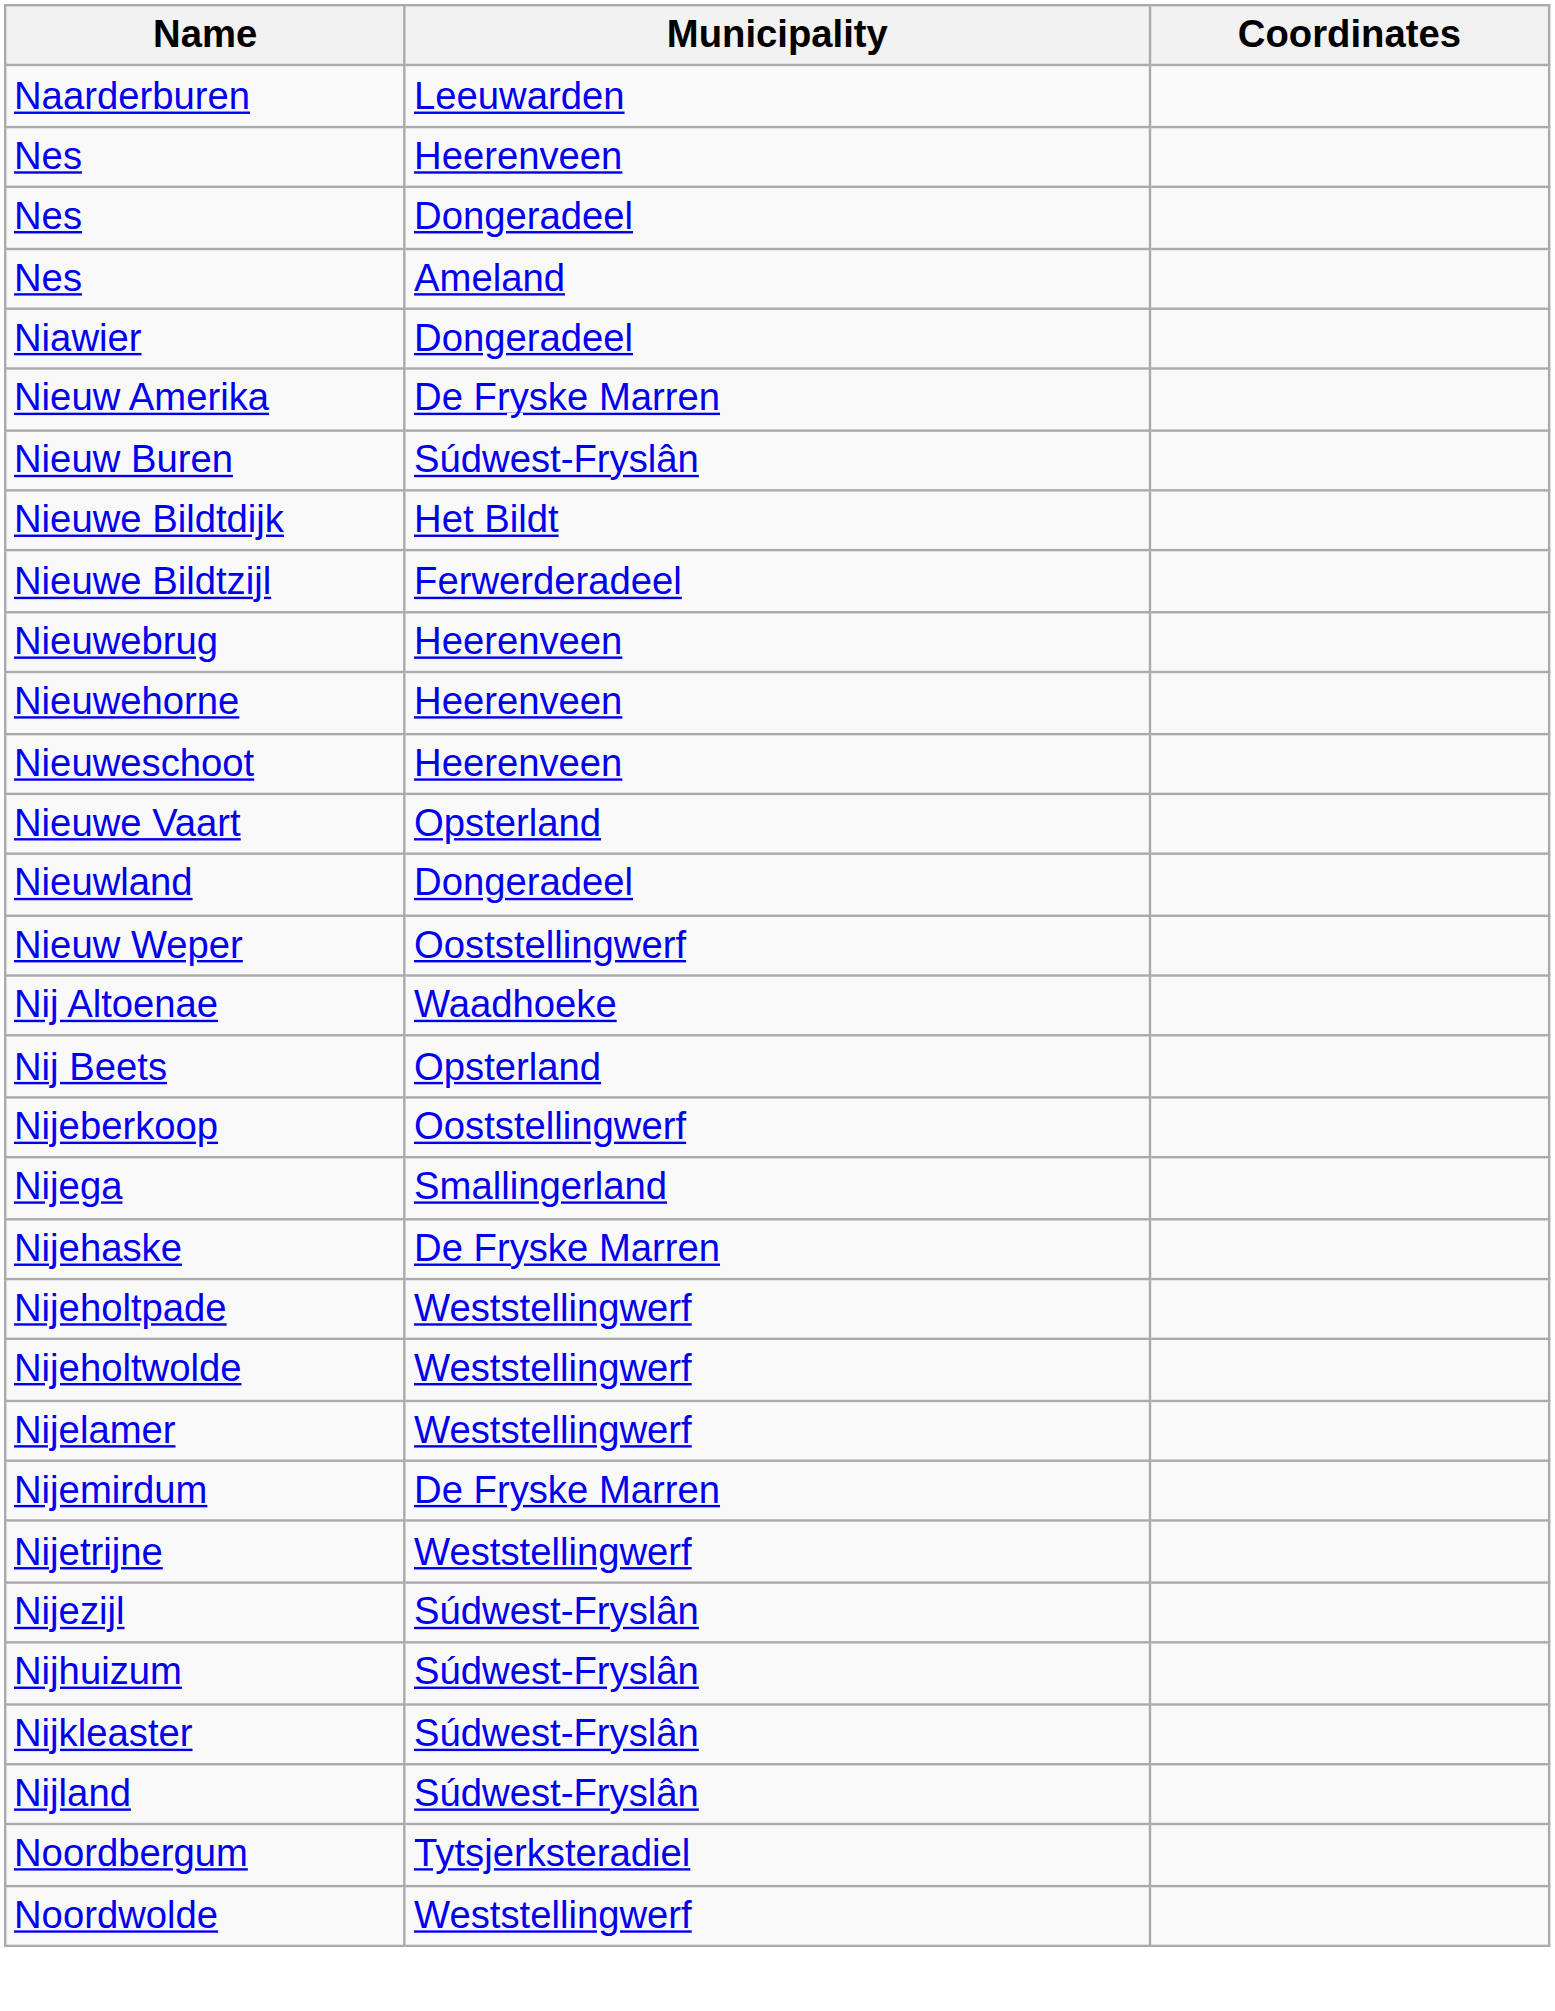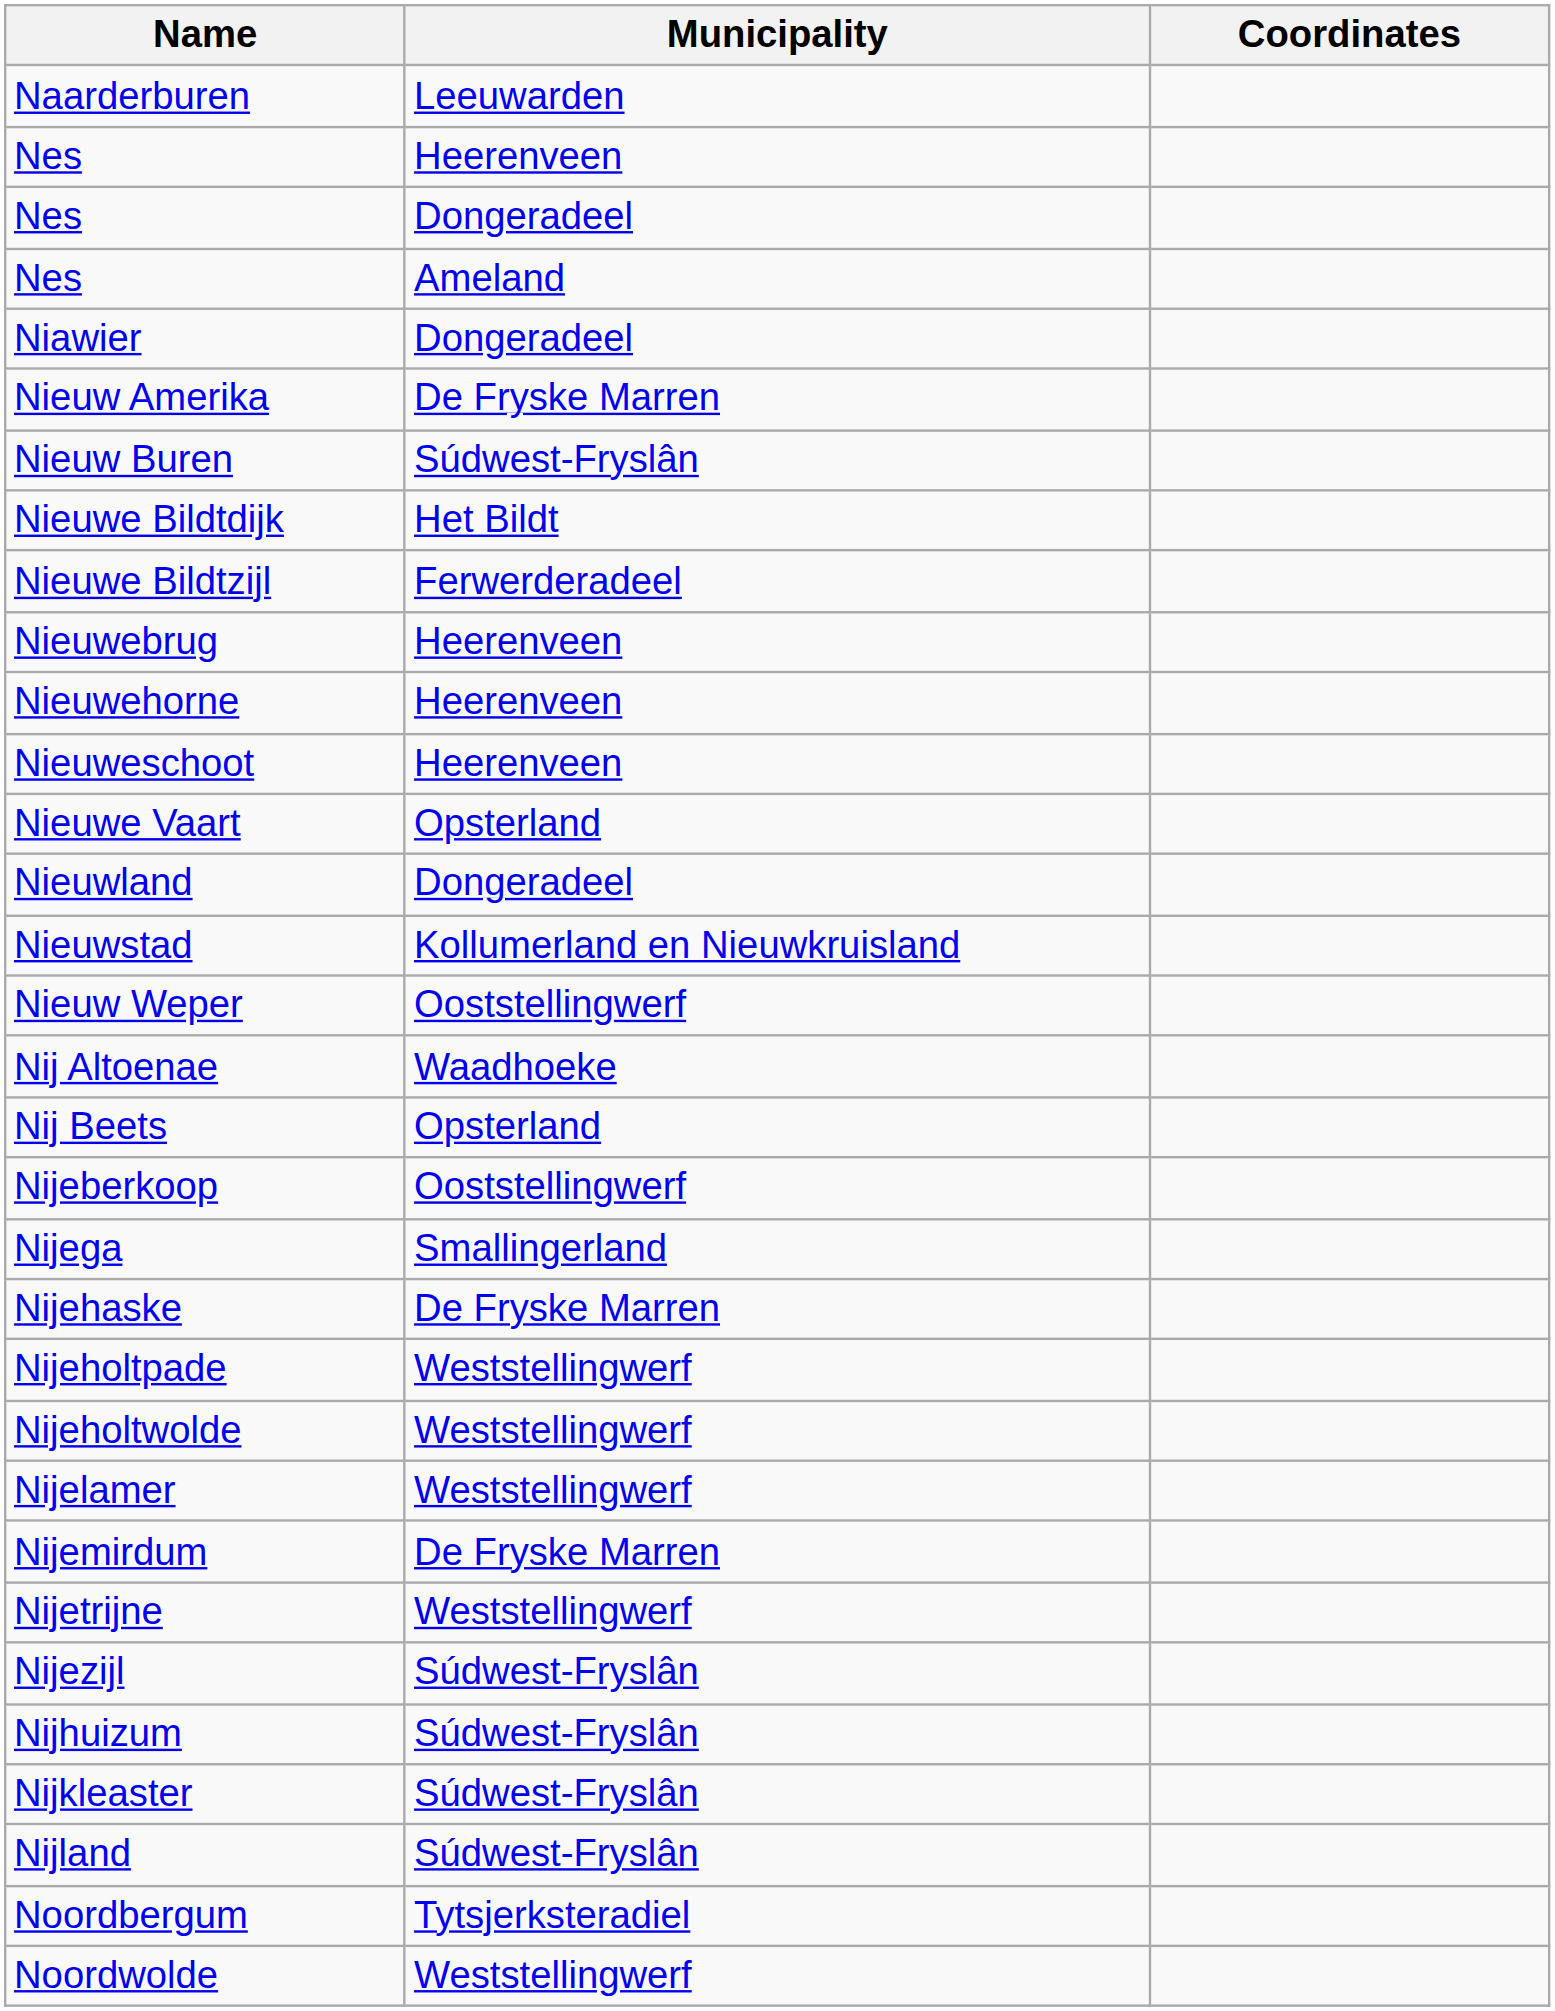 <table class="wikitable sortable">
 <tr>
 <th style="width:10em">Name</th>
 <th style="width:19em">Municipality</th>
 <th style="width:10em" style="text-align:center">Coordinates</th>
 </tr>
 <tr>
 <td><a href='#'>Naarderburen</a></td>
 <td><a href='#'>Leeuwarden</a></td>
 <td></td>
 </tr>
 <tr>
 <td><a href='#'>Nes</a></td>
 <td><a href='#'>Heerenveen</a></td>
 <td></td>
 </tr>
 <tr>
 <td><a href='#'>Nes</a></td>
 <td><a href='#'>Dongeradeel</a></td>
 <td></td>
 </tr>
 <tr>
 <td><a href='#'>Nes</a></td>
 <td><a href='#'>Ameland</a></td>
 <td></td>
 </tr>
 <tr>
 <td><a href='#'>Niawier</a></td>
 <td><a href='#'>Dongeradeel</a></td>
 <td></td>
 </tr>
 <tr>
 <td><a href='#'>Nieuw Amerika</a></td>
 <td><a href='#'>De Fryske Marren</a></td>
 <td></td>
 </tr>
 <tr>
 <td><a href='#'>Nieuw Buren</a></td>
 <td><a href='#'>Súdwest-Fryslân</a></td>
 <td></td>
 </tr>
 <tr>
 <td><a href='#'>Nieuwe Bildtdijk</a></td>
 <td><a href='#'>Het Bildt</a></td>
 <td></td>
 </tr>
 <tr>
 <td><a href='#'>Nieuwe Bildtzijl</a></td>
 <td><a href='#'>Ferwerderadeel</a></td>
 <td></td>
 </tr>
 <tr>
 <td><a href='#'>Nieuwebrug</a></td>
 <td><a href='#'>Heerenveen</a></td>
 <td></td>
 </tr>
 <tr>
 <td><a href='#'>Nieuwehorne</a></td>
 <td><a href='#'>Heerenveen</a></td>
 <td></td>
 </tr>
 <tr>
 <td><a href='#'>Nieuweschoot</a></td>
 <td><a href='#'>Heerenveen</a></td>
 <td></td>
 </tr>
 <tr>
 <td><a href='#'>Nieuwe Vaart</a></td>
 <td><a href='#'>Opsterland</a></td>
 <td></td>
 </tr>
 <tr>
 <td><a href='#'>Nieuwland</a></td>
 <td><a href='#'>Dongeradeel</a></td>
+<td></td>
+</tr>
+<tr>
+<td><a href='#'>Nieuwstad</a></td>
+<td><a href='#'>Kollumerland en Nieuwkruisland</a></td>
 <td></td>
 </tr>
 <tr>
 <td><a href='#'>Nieuw Weper</a></td>
 <td><a href='#'>Ooststellingwerf</a></td>
 <td></td>
 </tr>
 <tr>
 <td><a href='#'>Nij Altoenae</a></td>
 <td><a href='#'>Waadhoeke</a></td>
 <td></td>
 </tr>
 <tr>
 <td><a href='#'>Nij Beets</a></td>
 <td><a href='#'>Opsterland</a></td>
 <td></td>
 </tr>
 <tr>
 <td><a href='#'>Nijeberkoop</a></td>
 <td><a href='#'>Ooststellingwerf</a></td>
 <td></td>
 </tr>
 <tr>
 <td><a href='#'>Nijega</a></td>
 <td><a href='#'>Smallingerland</a></td>
 <td></td>
 </tr>
 <tr>
 <td><a href='#'>Nijehaske</a></td>
 <td><a href='#'>De Fryske Marren</a></td>
 <td></td>
 </tr>
 <tr>
 <td><a href='#'>Nijeholtpade</a></td>
 <td><a href='#'>Weststellingwerf</a></td>
 <td></td>
 </tr>
 <tr>
 <td><a href='#'>Nijeholtwolde</a></td>
 <td><a href='#'>Weststellingwerf</a></td>
 <td></td>
 </tr>
 <tr>
 <td><a href='#'>Nijelamer</a></td>
 <td><a href='#'>Weststellingwerf</a></td>
 <td></td>
 </tr>
 <tr>
 <td><a href='#'>Nijemirdum</a></td>
 <td><a href='#'>De Fryske Marren</a></td>
 <td></td>
 </tr>
 <tr>
 <td><a href='#'>Nijetrijne</a></td>
 <td><a href='#'>Weststellingwerf</a></td>
 <td></td>
 </tr>
 <tr>
 <td><a href='#'>Nijezijl</a></td>
 <td><a href='#'>Súdwest-Fryslân</a></td>
 <td></td>
 </tr>
 <tr>
 <td><a href='#'>Nijhuizum</a></td>
 <td><a href='#'>Súdwest-Fryslân</a></td>
 <td></td>
 </tr>
 <tr>
 <td><a href='#'>Nijkleaster</a></td>
 <td><a href='#'>Súdwest-Fryslân</a></td>
 <td></td>
 </tr>
 <tr>
 <td><a href='#'>Nijland</a></td>
 <td><a href='#'>Súdwest-Fryslân</a></td>
 <td></td>
 </tr>
 <tr>
 <td><a href='#'>Noordbergum</a></td>
 <td><a href='#'>Tytsjerksteradiel</a></td>
 <td></td>
 </tr>
 <tr>
 <td><a href='#'>Noordwolde</a></td>
 <td><a href='#'>Weststellingwerf</a></td>
 <td></td>
 </tr>
 </table>
